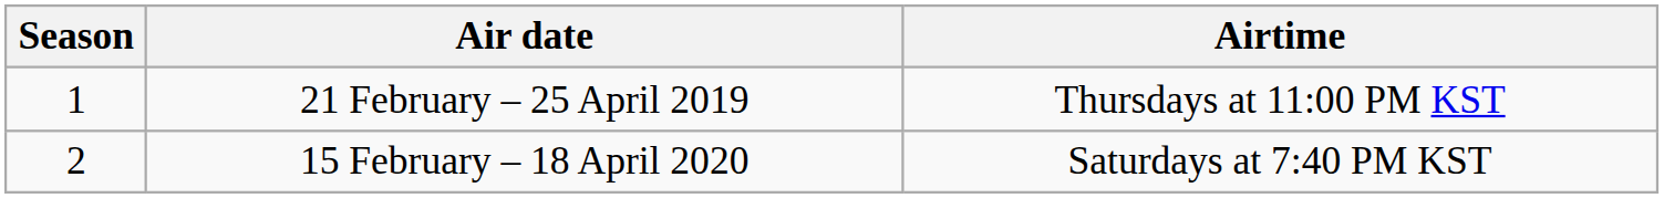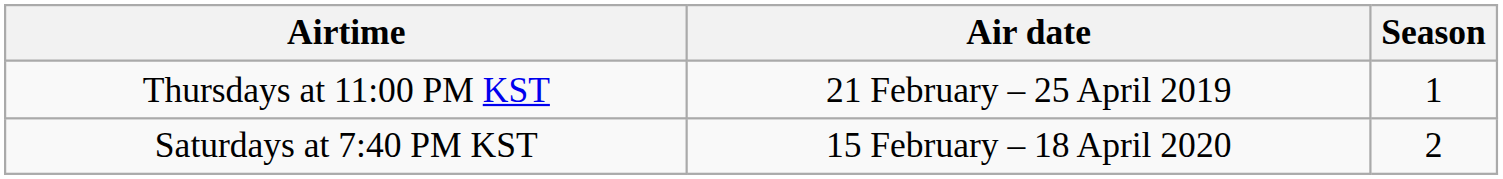 <table class="wikitable" style="text-align:center">
 <tr>
+<th width=300>Airtime</th>
+<th width=300>Air date</th>
 <th width=50>Season</th>
-<th width=300>Air date</th>
-<th width=300>Airtime</th>
 </tr>
 <tr>
+<td>Thursdays at 11:00 PM <a href='#'>KST</a></td>
+<td>21 February – 25 April 2019</td>
 <td>1</td>
-<td>21 February – 25 April 2019</td>
-<td>Thursdays at 11:00 PM <a href='#'>KST</a></td>
 </tr>
 <tr>
+<td>Saturdays at 7:40 PM KST</td>
+<td>15 February – 18 April 2020</td>
 <td>2</td>
-<td>15 February – 18 April 2020</td>
-<td>Saturdays at 7:40 PM KST</td>
 </tr>
 </table>
